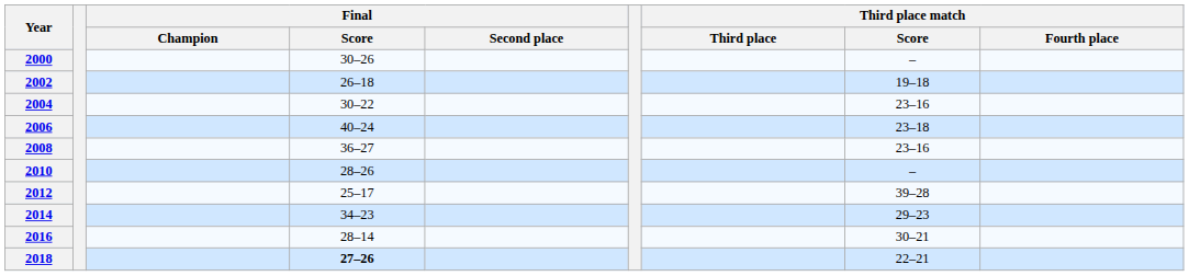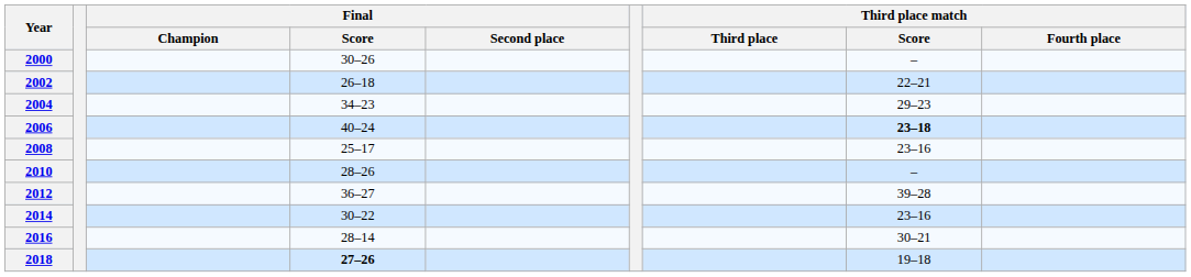 <table class="wikitable" style="font-size:90%;" width=100%>
 <tr bgcolor=#C1D8FF>
 <th rowspan=2 width=5%>Year</th>
 <th width=1% rowspan=14 bgcolor=ffffff></th>
 <th colspan=3>Final</th>
 <th width=1% rowspan=14 bgcolor=ffffff></th>
 <th colspan=3>Third place match</th>
 </tr>
 <tr bgcolor=#EFEFEF>
 <th width=15%>Champion</th>
 <th width=10%>Score</th>
 <th width=15%>Second place</th>
 <th width=15%>Third place</th>
 <th width=10%>Score</th>
 <th width=15%>Fourth place</th>
 </tr>
 <tr align=center bgcolor=#F5FAFF>
 <th><a href='#'>2000</a></th>
 <td><strong></strong></td>
 <td>30–26</td>
 <td></td>
 <td></td>
 <td>–</td>
 <td></td>
 </tr>
 <tr align=center bgcolor=#D0E7FF>
 <th><a href='#'>2002</a></th>
 <td><strong></strong></td>
 <td>26–18</td>
 <td></td>
 <td></td>
-<td>19–18</td>
+<td>22–21</td>
 <td></td>
 </tr>
 <tr align=center bgcolor=#F5FAFF>
 <th><a href='#'>2004</a></th>
 <td><strong></strong></td>
-<td>30–22</td>
+<td>34–23</td>
 <td></td>
 <td></td>
-<td>23–16</td>
+<td>29–23</td>
 <td></td>
 </tr>
 <tr align=center bgcolor=#D0E7FF>
 <th><a href='#'>2006</a></th>
 <td><strong></strong></td>
 <td>40–24</td>
 <td></td>
 <td></td>
-<td>23–18</td>
+<td><strong>23–18</strong></td>
 <td></td>
 </tr>
 <tr align=center bgcolor=#F5FAFF>
 <th><a href='#'>2008</a></th>
 <td><strong></strong></td>
-<td>36–27</td>
+<td>25–17</td>
 <td></td>
 <td></td>
 <td>23–16</td>
 <td></td>
 </tr>
 <tr align=center bgcolor=#D0E7FF>
 <th><a href='#'>2010</a></th>
 <td><strong></strong></td>
 <td>28–26</td>
 <td></td>
 <td></td>
 <td>–</td>
 <td></td>
 </tr>
 <tr align=center bgcolor=#F5FAFF>
 <th><a href='#'>2012</a></th>
 <td><strong></strong></td>
-<td>25–17</td>
+<td>36–27</td>
 <td></td>
 <td></td>
 <td>39–28</td>
 <td></td>
 </tr>
 <tr align=center bgcolor=#D0E7FF>
 <th><a href='#'>2014</a></th>
 <td><strong></strong></td>
-<td>34–23</td>
+<td>30–22</td>
 <td></td>
 <td></td>
-<td>29–23</td>
+<td>23–16</td>
 <td></td>
 </tr>
 <tr align=center bgcolor=#F5FAFF>
 <th><a href='#'>2016</a></th>
 <td><strong></strong></td>
 <td>28–14</td>
 <td></td>
 <td></td>
 <td>30–21</td>
 <td></td>
 </tr>
 <tr align=center bgcolor=#D0E7FF>
 <th><a href='#'>2018</a></th>
 <td><strong></strong></td>
 <td><strong>27–26</strong></td>
 <td></td>
 <td></td>
-<td>22–21</td>
+<td>19–18</td>
 <td></td>
 </tr>
 </table>
